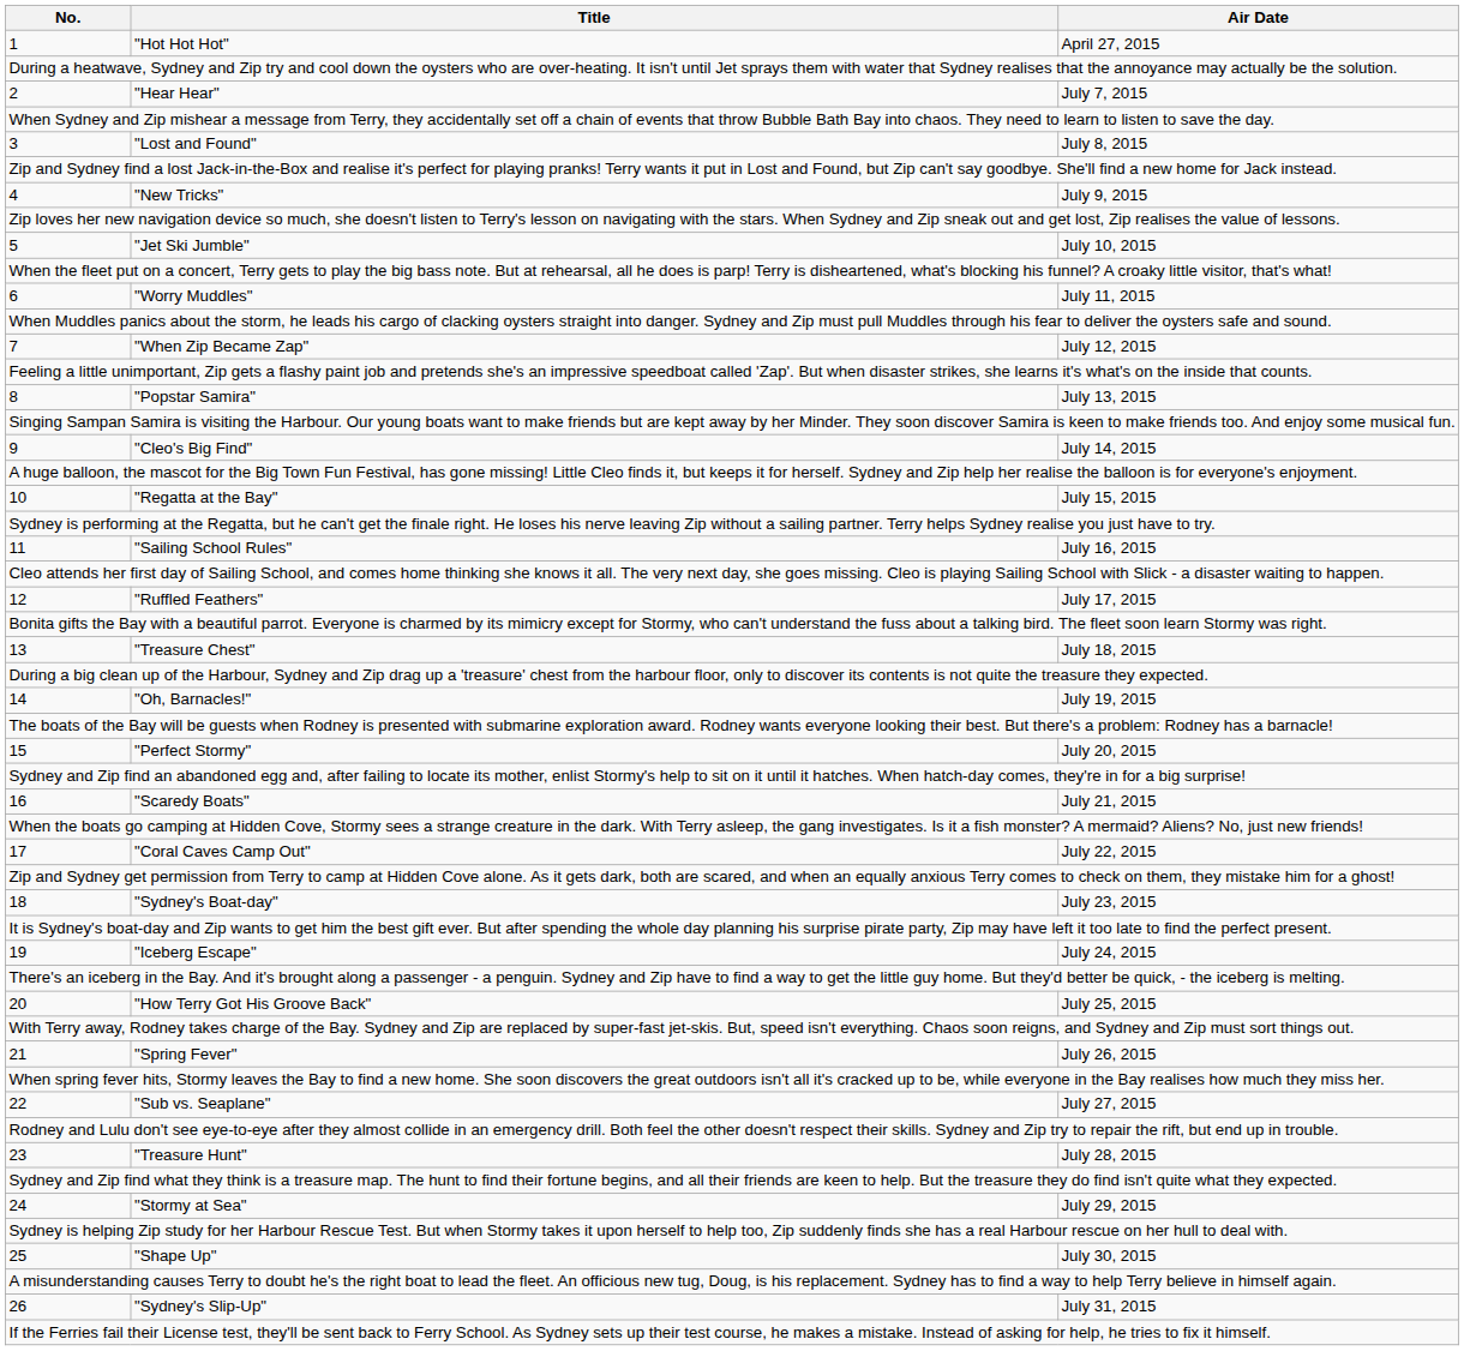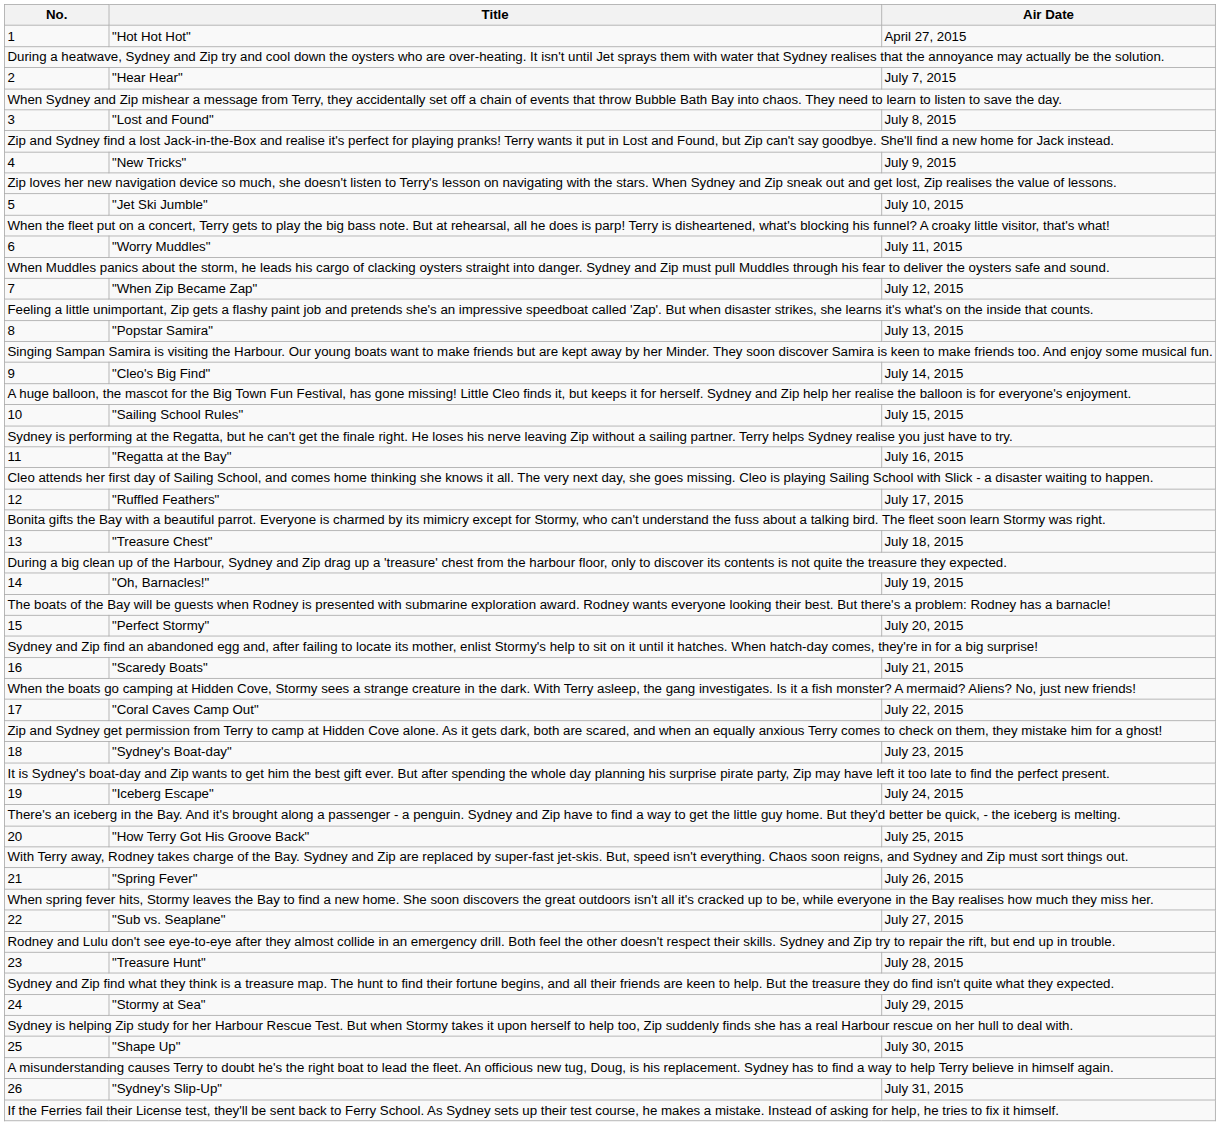 <table class="wikitable">
 <tr>
 <th>No.</th>
 <th>Title</th>
 <th>Air Date</th>
 </tr>
 <tr>
 <td>1</td>
 <td>"Hot Hot Hot"</td>
 <td>April 27, 2015</td>
 </tr>
 <tr>
 <td colspan="3">During a heatwave, Sydney and Zip try and cool down the oysters who are over-heating. It isn't until Jet sprays them with water that Sydney realises that the annoyance may actually be the solution.</td>
 </tr>
 <tr>
 <td>2</td>
 <td>"Hear Hear"</td>
 <td>July 7, 2015</td>
 </tr>
 <tr>
 <td colspan="3">When Sydney and Zip mishear a message from Terry, they accidentally set off a chain of events that throw Bubble Bath Bay into chaos. They need to learn to listen to save the day.</td>
 </tr>
 <tr>
 <td>3</td>
 <td>"Lost and Found"</td>
 <td>July 8, 2015</td>
 </tr>
 <tr>
 <td colspan="3">Zip and Sydney find a lost Jack-in-the-Box and realise it's perfect for playing pranks! Terry wants it put in Lost and Found, but Zip can't say goodbye. She'll find a new home for Jack instead.</td>
 </tr>
 <tr>
 <td>4</td>
 <td>"New Tricks"</td>
 <td>July 9, 2015</td>
 </tr>
 <tr>
 <td colspan="3">Zip loves her new navigation device so much, she doesn't listen to Terry's lesson on navigating with the stars. When Sydney and Zip sneak out and get lost, Zip realises the value of lessons.</td>
 </tr>
 <tr>
 <td>5</td>
 <td>"Jet Ski Jumble"</td>
 <td>July 10, 2015</td>
 </tr>
 <tr>
 <td colspan="3">When the fleet put on a concert, Terry gets to play the big bass note. But at rehearsal, all he does is parp! Terry is disheartened, what's blocking his funnel? A croaky little visitor, that's what!</td>
 </tr>
 <tr>
 <td>6</td>
 <td>"Worry Muddles"</td>
 <td>July 11, 2015</td>
 </tr>
 <tr>
 <td colspan="3">When Muddles panics about the storm, he leads his cargo of clacking oysters straight into danger. Sydney and Zip must pull Muddles through his fear to deliver the oysters safe and sound.</td>
 </tr>
 <tr>
 <td>7</td>
 <td>"When Zip Became Zap"</td>
 <td>July 12, 2015</td>
 </tr>
 <tr>
 <td colspan="3">Feeling a little unimportant, Zip gets a flashy paint job and pretends she's an impressive speedboat called 'Zap'. But when disaster strikes, she learns it's what's on the inside that counts.</td>
 </tr>
 <tr>
 <td>8</td>
 <td>"Popstar Samira"</td>
 <td>July 13, 2015</td>
 </tr>
 <tr>
 <td colspan="3">Singing Sampan Samira is visiting the Harbour. Our young boats want to make friends but are kept away by her Minder. They soon discover Samira is keen to make friends too. And enjoy some musical fun.</td>
 </tr>
 <tr>
 <td>9</td>
 <td>"Cleo's Big Find"</td>
 <td>July 14, 2015</td>
 </tr>
 <tr>
 <td colspan="3">A huge balloon, the mascot for the Big Town Fun Festival, has gone missing! Little Cleo finds it, but keeps it for herself. Sydney and Zip help her realise the balloon is for everyone's enjoyment.</td>
 </tr>
 <tr>
 <td>10</td>
-<td>"Regatta at the Bay"</td>
+<td>"Sailing School Rules"</td>
 <td>July 15, 2015</td>
 </tr>
 <tr>
 <td colspan="3">Sydney is performing at the Regatta, but he can't get the finale right. He loses his nerve leaving Zip without a sailing partner. Terry helps Sydney realise you just have to try.</td>
 </tr>
 <tr>
 <td>11</td>
-<td>"Sailing School Rules"</td>
+<td>"Regatta at the Bay"</td>
 <td>July 16, 2015</td>
 </tr>
 <tr>
 <td colspan="3">Cleo attends her first day of Sailing School, and comes home thinking she knows it all. The very next day, she goes missing. Cleo is playing Sailing School with Slick - a disaster waiting to happen.</td>
 </tr>
 <tr>
 <td>12</td>
 <td>"Ruffled Feathers"</td>
 <td>July 17, 2015</td>
 </tr>
 <tr>
 <td colspan="3">Bonita gifts the Bay with a beautiful parrot. Everyone is charmed by its mimicry except for Stormy, who can't understand the fuss about a talking bird. The fleet soon learn Stormy was right.</td>
 </tr>
 <tr>
 <td>13</td>
 <td>"Treasure Chest"</td>
 <td>July 18, 2015</td>
 </tr>
 <tr>
 <td colspan="3">During a big clean up of the Harbour, Sydney and Zip drag up a 'treasure' chest from the harbour floor, only to discover its contents is not quite the treasure they expected.</td>
 </tr>
 <tr>
 <td>14</td>
 <td>"Oh, Barnacles!"</td>
 <td>July 19, 2015</td>
 </tr>
 <tr>
 <td colspan="3">The boats of the Bay will be guests when Rodney is presented with submarine exploration award. Rodney wants everyone looking their best. But there's a problem: Rodney has a barnacle!</td>
 </tr>
 <tr>
 <td>15</td>
 <td>"Perfect Stormy"</td>
 <td>July 20, 2015</td>
 </tr>
 <tr>
 <td colspan="3">Sydney and Zip find an abandoned egg and, after failing to locate its mother, enlist Stormy's help to sit on it until it hatches. When hatch-day comes, they're in for a big surprise!</td>
 </tr>
 <tr>
 <td>16</td>
 <td>"Scaredy Boats"</td>
 <td>July 21, 2015</td>
 </tr>
 <tr>
 <td colspan="3">When the boats go camping at Hidden Cove, Stormy sees a strange creature in the dark. With Terry asleep, the gang investigates. Is it a fish monster? A mermaid? Aliens? No, just new friends!</td>
 </tr>
 <tr>
 <td>17</td>
 <td>"Coral Caves Camp Out"</td>
 <td>July 22, 2015</td>
 </tr>
 <tr>
 <td colspan="3">Zip and Sydney get permission from Terry to camp at Hidden Cove alone. As it gets dark, both are scared, and when an equally anxious Terry comes to check on them, they mistake him for a ghost!</td>
 </tr>
 <tr>
 <td>18</td>
 <td>"Sydney's Boat-day"</td>
 <td>July 23, 2015</td>
 </tr>
 <tr>
 <td colspan="3">It is Sydney's boat-day and Zip wants to get him the best gift ever. But after spending the whole day planning his surprise pirate party, Zip may have left it too late to find the perfect present.</td>
 </tr>
 <tr>
 <td>19</td>
 <td>"Iceberg Escape"</td>
 <td>July 24, 2015</td>
 </tr>
 <tr>
 <td colspan="3">There's an iceberg in the Bay. And it's brought along a passenger - a penguin. Sydney and Zip have to find a way to get the little guy home. But they'd better be quick, - the iceberg is melting.</td>
 </tr>
 <tr>
 <td>20</td>
 <td>"How Terry Got His Groove Back"</td>
 <td>July 25, 2015</td>
 </tr>
 <tr>
 <td colspan="3">With Terry away, Rodney takes charge of the Bay. Sydney and Zip are replaced by super-fast jet-skis. But, speed isn't everything. Chaos soon reigns, and Sydney and Zip must sort things out.</td>
 </tr>
 <tr>
 <td>21</td>
 <td>"Spring Fever"</td>
 <td>July 26, 2015</td>
 </tr>
 <tr>
 <td colspan="3">When spring fever hits, Stormy leaves the Bay to find a new home. She soon discovers the great outdoors isn't all it's cracked up to be, while everyone in the Bay realises how much they miss her.</td>
 </tr>
 <tr>
 <td>22</td>
 <td>"Sub vs. Seaplane"</td>
 <td>July 27, 2015</td>
 </tr>
 <tr>
 <td colspan="3">Rodney and Lulu don't see eye-to-eye after they almost collide in an emergency drill. Both feel the other doesn't respect their skills. Sydney and Zip try to repair the rift, but end up in trouble.</td>
 </tr>
 <tr>
 <td>23</td>
 <td>"Treasure Hunt"</td>
 <td>July 28, 2015</td>
 </tr>
 <tr>
 <td colspan="3">Sydney and Zip find what they think is a treasure map. The hunt to find their fortune begins, and all their friends are keen to help. But the treasure they do find isn't quite what they expected.</td>
 </tr>
 <tr>
 <td>24</td>
 <td>"Stormy at Sea"</td>
 <td>July 29, 2015</td>
 </tr>
 <tr>
 <td colspan="3">Sydney is helping Zip study for her Harbour Rescue Test. But when Stormy takes it upon herself to help too, Zip suddenly finds she has a real Harbour rescue on her hull to deal with.</td>
 </tr>
 <tr>
 <td>25</td>
 <td>"Shape Up"</td>
 <td>July 30, 2015</td>
 </tr>
 <tr>
 <td colspan="3">A misunderstanding causes Terry to doubt he's the right boat to lead the fleet. An officious new tug, Doug, is his replacement. Sydney has to find a way to help Terry believe in himself again.</td>
 </tr>
 <tr>
 <td>26</td>
 <td>"Sydney's Slip-Up"</td>
 <td>July 31, 2015</td>
 </tr>
 <tr>
 <td colspan="3">If the Ferries fail their License test, they'll be sent back to Ferry School. As Sydney sets up their test course, he makes a mistake. Instead of asking for help, he tries to fix it himself.</td>
 </tr>
 </table>
